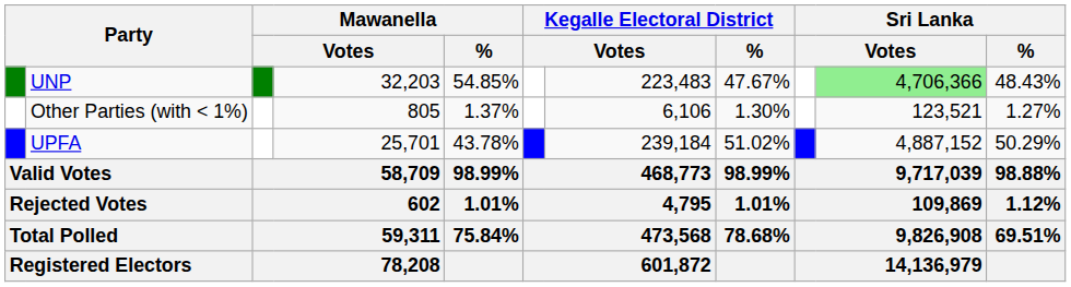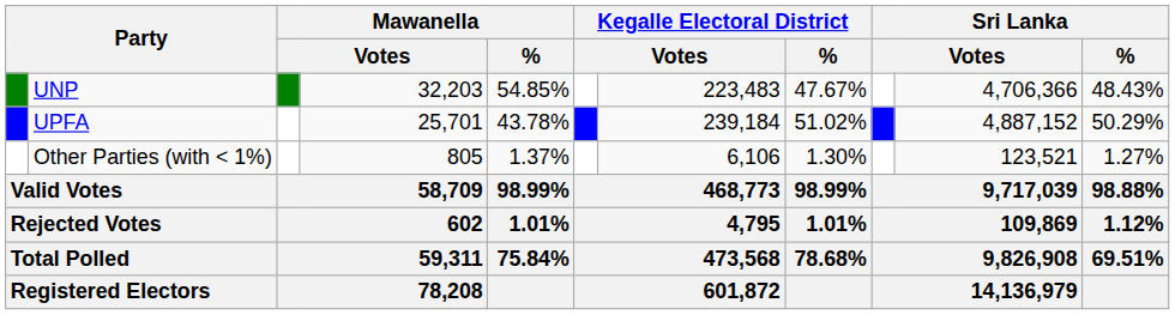 <table class="wikitable">
 <tr>
 <th colspan="2" width="144px"rowspan="2">Party</th>
 <th colspan="3" width="216px">Mawanella</th>
 <th colspan="3" width="216px"><a href='#'>Kegalle Electoral District</a></th>
 <th colspan="3" width="216px">Sri Lanka</th>
 </tr>
 <tr>
 <th colspan="2" width="144px">Votes</th>
 <th>%</th>
 <th colspan="2" width="144px">Votes</th>
 <th>%</th>
 <th colspan="2" width="144px">Votes</th>
 <th>%</th>
 </tr>
 <tr>
 <td style="background-color:green;" width="10px"></td>
 <td style="text-align:left;"><a href='#'>UNP</a></td>
 <td style="background-color:green;" width="10px"></td>
 <td style="text-align:right;">32,203</td>
 <td style="text-align:right;">54.85%</td>
 <td style="background-color:white;" width="10px"></td>
 <td style="text-align:right;">223,483</td>
 <td style="text-align:right;">47.67%</td>
 <td style="background-color:white;" width="10px"></td>
-<td style="background: lightgreen; text-align:right;">4,706,366</td>
+<td style="text-align:right;">4,706,366</td>
 <td style="text-align:right;">48.43%</td>
+</tr>
+<tr>
+<td style="background-color:blue;" width="10px"></td>
+<td style="text-align:left;"><a href='#'>UPFA</a></td>
+<td style="background-color:white;" width="10px"></td>
+<td style="text-align:right;">25,701</td>
+<td style="text-align:right;">43.78%</td>
+<td style="background-color:blue;" width="10px"></td>
+<td style="text-align:right;">239,184</td>
+<td style="text-align:right;">51.02%</td>
+<td style="background-color:blue;" width="10px"></td>
+<td style="text-align:right;">4,887,152</td>
+<td style="text-align:right;">50.29%</td>
 </tr>
 <tr>
 <td style="background-color:white;" width="10px"></td>
 <td style="text-align:left;">Other Parties (with < 1%)</td>
 <td style="background-color:white;" width="10px"></td>
 <td style="text-align:right;">805</td>
 <td style="text-align:right;">1.37%</td>
 <td style="background-color:white;" width="10px"></td>
 <td style="text-align:right;">6,106</td>
 <td style="text-align:right;">1.30%</td>
 <td style="background-color:white;" width="10px"></td>
 <td style="text-align:right;">123,521</td>
 <td style="text-align:right;">1.27%</td>
-</tr>
-<tr>
-<td style="background-color:blue;" width="10px"></td>
-<td style="text-align:left;"><a href='#'>UPFA</a></td>
-<td style="background-color:white;" width="10px"></td>
-<td style="text-align:right;">25,701</td>
-<td style="text-align:right;">43.78%</td>
-<td style="background-color:blue;" width="10px"></td>
-<td style="text-align:right;">239,184</td>
-<td style="text-align:right;">51.02%</td>
-<td style="background-color:blue;" width="10px"></td>
-<td style="text-align:right;">4,887,152</td>
-<td style="text-align:right;">50.29%</td>
 </tr>
 <tr>
 <th colspan="2" width="144px"style="text-align:left;">Valid Votes</th>
 <th style="text-align:right;"colspan="2" width="144px">58,709</th>
 <th style="text-align:right;">98.99%</th>
 <th style="text-align:right;"colspan="2" width="144px">468,773</th>
 <th style="text-align:right;">98.99%</th>
 <th style="text-align:right;"colspan="2" width="144px">9,717,039</th>
 <th style="text-align:right;">98.88%</th>
 </tr>
 <tr>
 <th colspan="2" width="144px"style="text-align:left;">Rejected Votes</th>
 <th style="text-align:right;"colspan="2" width="144px">602</th>
 <th style="text-align:right;">1.01%</th>
 <th style="text-align:right;"colspan="2" width="144px">4,795</th>
 <th style="text-align:right;">1.01%</th>
 <th style="text-align:right;"colspan="2" width="144px">109,869</th>
 <th style="text-align:right;">1.12%</th>
 </tr>
 <tr>
 <th colspan="2" width="144px"style="text-align:left;">Total Polled</th>
 <th style="text-align:right;"colspan="2" width="144px">59,311</th>
 <th style="text-align:right;">75.84%</th>
 <th style="text-align:right;"colspan="2" width="144px">473,568</th>
 <th style="text-align:right;">78.68%</th>
 <th style="text-align:right;"colspan="2" width="144px">9,826,908</th>
 <th style="text-align:right;">69.51%</th>
 </tr>
 <tr>
 <th colspan="2" width="144px"style="text-align:left;">Registered Electors</th>
 <th style="text-align:right;"colspan="2" width="144px">78,208</th>
 <th></th>
 <th style="text-align:right;"colspan="2" width="144px">601,872</th>
 <th></th>
 <th style="text-align:right;"colspan="2" width="144px">14,136,979</th>
 <th></th>
 </tr>
 </table>
